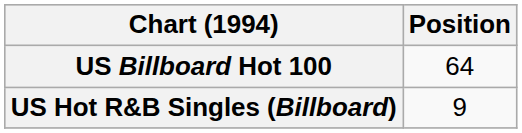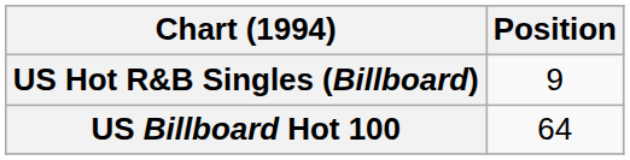 <table class="wikitable plainrowheaders" style="text-align:center">
 <tr>
 <th scope="col">Chart (1994)</th>
 <th scope="col">Position</th>
 </tr>
 <tr>
+<th scope="row">US Hot R&B Singles (<em>Billboard</em>)</th>
+<td>9</td>
+</tr>
+<tr>
 <th scope="row">US <em>Billboard</em> Hot 100</th>
 <td>64</td>
 </tr>
-<tr>
-<th scope="row">US Hot R&B Singles (<em>Billboard</em>)</th>
-<td>9</td>
-</tr>
 </table>
